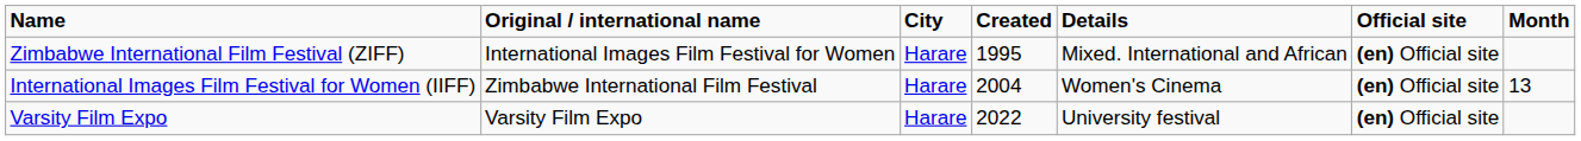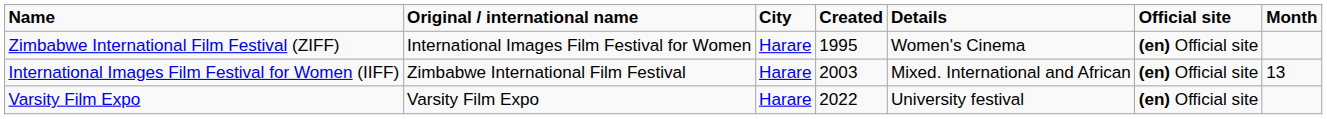 <table class="wikitable">
 <tr>
 <td><strong>Name</strong></td>
 <td><strong>Original / international name</strong></td>
 <td><strong>City</strong></td>
 <td><strong>Created</strong></td>
 <td><strong>Details</strong></td>
 <td><strong>Official site</strong></td>
 <td><strong>Month</strong></td>
 </tr>
 <tr>
 <td><a href='#'>Zimbabwe International Film Festival</a> (ZIFF)</td>
 <td>International Images Film Festival for Women</td>
 <td><a href='#'>Harare</a></td>
 <td>1995</td>
-<td>Mixed. International and African</td>
+<td>Women's Cinema</td>
 <td><strong>(en)</strong> Official site</td>
 <td></td>
 </tr>
 <tr>
 <td><a href='#'>International Images Film Festival for Women</a> (IIFF)</td>
 <td>Zimbabwe International Film Festival</td>
 <td><a href='#'>Harare</a></td>
-<td>2004</td>
-<td>Women's Cinema</td>
+<td>2003</td>
+<td>Mixed. International and African</td>
 <td><strong>(en)</strong> Official site</td>
 <td>13</td>
 </tr>
 <tr>
 <td><a href='#'>Varsity Film Expo</a></td>
 <td>Varsity Film Expo</td>
 <td><a href='#'>Harare</a></td>
 <td>2022</td>
 <td>University festival</td>
 <td><strong>(en)</strong> Official site</td>
 <td></td>
 </tr>
 </table>
